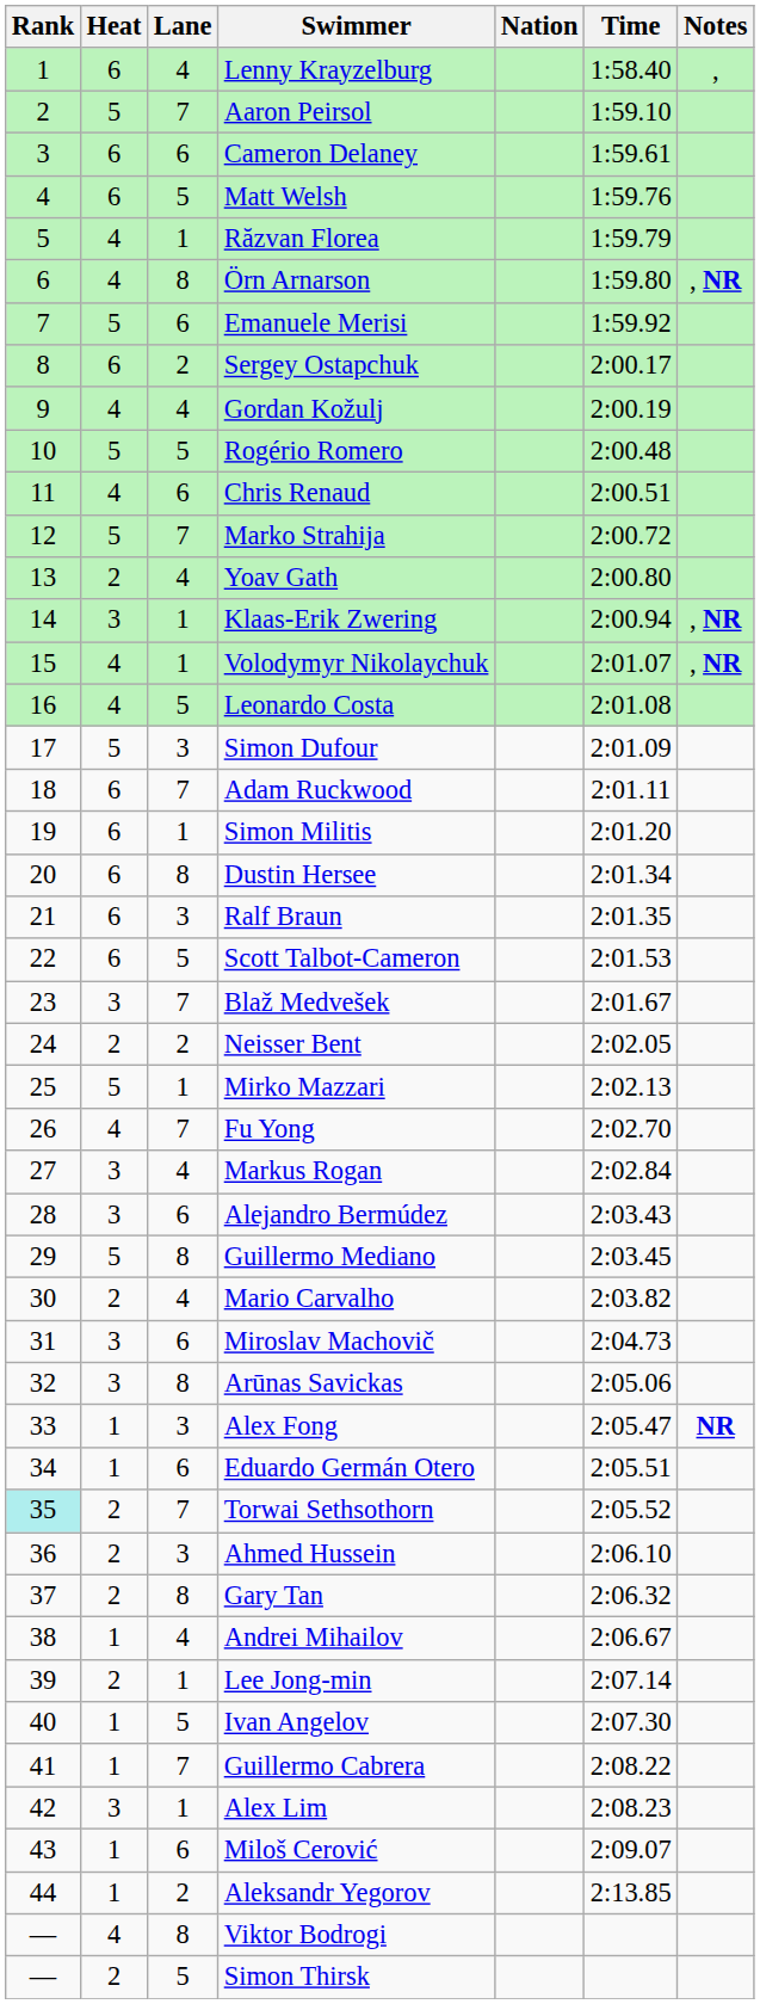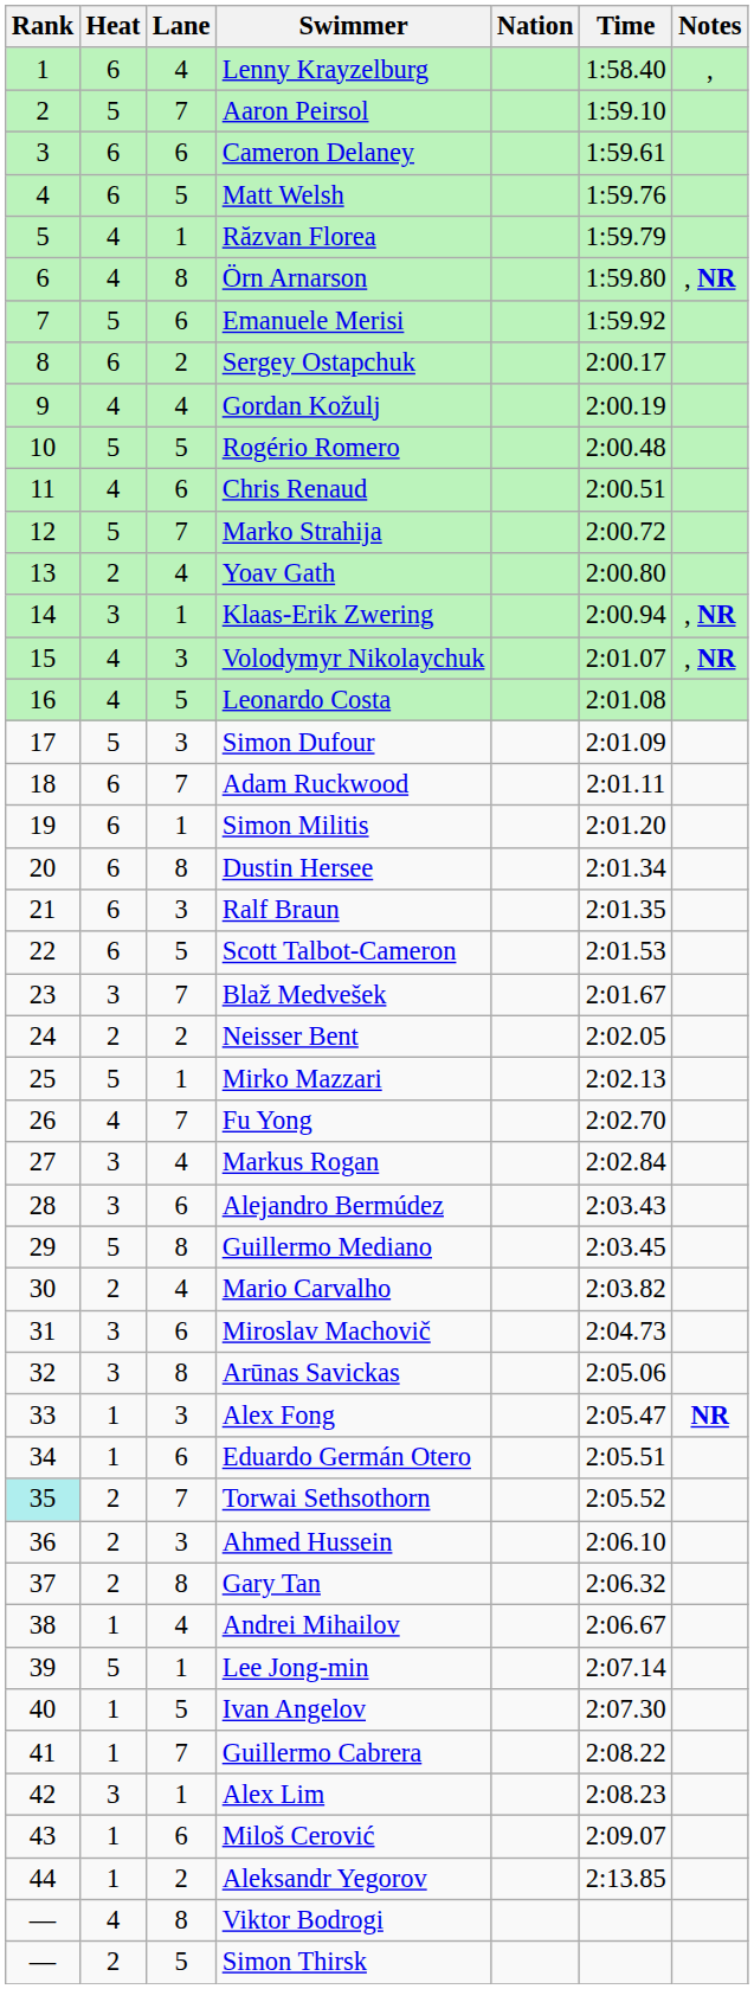 <table class="wikitable sortable" style="text-align:center">
 <tr>
 <th>Rank</th>
 <th>Heat</th>
 <th>Lane</th>
 <th>Swimmer</th>
 <th>Nation</th>
 <th>Time</th>
 <th>Notes</th>
 </tr>
 <tr bgcolor=#bbf3bb>
 <td>1</td>
 <td>6</td>
 <td>4</td>
 <td align=left><a href='#'>Lenny Krayzelburg</a></td>
 <td align=left></td>
 <td>1:58.40</td>
 <td>, </td>
 </tr>
 <tr bgcolor=#bbf3bb>
 <td>2</td>
 <td>5</td>
 <td>7</td>
 <td align=left><a href='#'>Aaron Peirsol</a></td>
 <td align=left></td>
 <td>1:59.10</td>
 <td></td>
 </tr>
 <tr bgcolor=#bbf3bb>
 <td>3</td>
 <td>6</td>
 <td>6</td>
 <td align=left><a href='#'>Cameron Delaney</a></td>
 <td align=left></td>
 <td>1:59.61</td>
 <td></td>
 </tr>
 <tr bgcolor=#bbf3bb>
 <td>4</td>
 <td>6</td>
 <td>5</td>
 <td align=left><a href='#'>Matt Welsh</a></td>
 <td align=left></td>
 <td>1:59.76</td>
 <td></td>
 </tr>
 <tr bgcolor=#bbf3bb>
 <td>5</td>
 <td>4</td>
 <td>1</td>
 <td align=left><a href='#'>Răzvan Florea</a></td>
 <td align=left></td>
 <td>1:59.79</td>
 <td></td>
 </tr>
 <tr bgcolor=#bbf3bb>
 <td>6</td>
 <td>4</td>
 <td>8</td>
 <td align=left><a href='#'>Örn Arnarson</a></td>
 <td align=left></td>
 <td>1:59.80</td>
 <td>, <strong><a href='#'>NR</a></strong></td>
 </tr>
 <tr bgcolor=#bbf3bb>
 <td>7</td>
 <td>5</td>
 <td>6</td>
 <td align=left><a href='#'>Emanuele Merisi</a></td>
 <td align=left></td>
 <td>1:59.92</td>
 <td></td>
 </tr>
 <tr bgcolor=#bbf3bb>
 <td>8</td>
 <td>6</td>
 <td>2</td>
 <td align=left><a href='#'>Sergey Ostapchuk</a></td>
 <td align=left></td>
 <td>2:00.17</td>
 <td></td>
 </tr>
 <tr bgcolor=#bbf3bb>
 <td>9</td>
 <td>4</td>
 <td>4</td>
 <td align=left><a href='#'>Gordan Kožulj</a></td>
 <td align=left></td>
 <td>2:00.19</td>
 <td></td>
 </tr>
 <tr bgcolor=#bbf3bb>
 <td>10</td>
 <td>5</td>
 <td>5</td>
 <td align=left><a href='#'>Rogério Romero</a></td>
 <td align=left></td>
 <td>2:00.48</td>
 <td></td>
 </tr>
 <tr bgcolor=#bbf3bb>
 <td>11</td>
 <td>4</td>
 <td>6</td>
 <td align=left><a href='#'>Chris Renaud</a></td>
 <td align=left></td>
 <td>2:00.51</td>
 <td></td>
 </tr>
 <tr bgcolor=#bbf3bb>
 <td>12</td>
 <td>5</td>
 <td>7</td>
 <td align=left><a href='#'>Marko Strahija</a></td>
 <td align=left></td>
 <td>2:00.72</td>
 <td></td>
 </tr>
 <tr bgcolor=#bbf3bb>
 <td>13</td>
 <td>2</td>
 <td>4</td>
 <td align=left><a href='#'>Yoav Gath</a></td>
 <td align=left></td>
 <td>2:00.80</td>
 <td></td>
 </tr>
 <tr bgcolor=#bbf3bb>
 <td>14</td>
 <td>3</td>
 <td>1</td>
 <td align=left><a href='#'>Klaas-Erik Zwering</a></td>
 <td align=left></td>
 <td>2:00.94</td>
 <td>, <strong><a href='#'>NR</a></strong></td>
 </tr>
 <tr bgcolor=#bbf3bb>
 <td>15</td>
 <td>4</td>
-<td>1</td>
+<td>3</td>
 <td align=left><a href='#'>Volodymyr Nikolaychuk</a></td>
 <td align=left></td>
 <td>2:01.07</td>
 <td>, <strong><a href='#'>NR</a></strong></td>
 </tr>
 <tr bgcolor=#bbf3bb>
 <td>16</td>
 <td>4</td>
 <td>5</td>
 <td align=left><a href='#'>Leonardo Costa</a></td>
 <td align=left></td>
 <td>2:01.08</td>
 <td></td>
 </tr>
 <tr>
 <td>17</td>
 <td>5</td>
 <td>3</td>
 <td align=left><a href='#'>Simon Dufour</a></td>
 <td align=left></td>
 <td>2:01.09</td>
 <td></td>
 </tr>
 <tr>
 <td>18</td>
 <td>6</td>
 <td>7</td>
 <td align=left><a href='#'>Adam Ruckwood</a></td>
 <td align=left></td>
 <td>2:01.11</td>
 <td></td>
 </tr>
 <tr>
 <td>19</td>
 <td>6</td>
 <td>1</td>
 <td align=left><a href='#'>Simon Militis</a></td>
 <td align=left></td>
 <td>2:01.20</td>
 <td></td>
 </tr>
 <tr>
 <td>20</td>
 <td>6</td>
 <td>8</td>
 <td align=left><a href='#'>Dustin Hersee</a></td>
 <td align=left></td>
 <td>2:01.34</td>
 <td></td>
 </tr>
 <tr>
 <td>21</td>
 <td>6</td>
 <td>3</td>
 <td align=left><a href='#'>Ralf Braun</a></td>
 <td align=left></td>
 <td>2:01.35</td>
 <td></td>
 </tr>
 <tr>
 <td>22</td>
 <td>6</td>
 <td>5</td>
 <td align=left><a href='#'>Scott Talbot-Cameron</a></td>
 <td align=left></td>
 <td>2:01.53</td>
 <td></td>
 </tr>
 <tr>
 <td>23</td>
 <td>3</td>
 <td>7</td>
 <td align=left><a href='#'>Blaž Medvešek</a></td>
 <td align=left></td>
 <td>2:01.67</td>
 <td></td>
 </tr>
 <tr>
 <td>24</td>
 <td>2</td>
 <td>2</td>
 <td align=left><a href='#'>Neisser Bent</a></td>
 <td align=left></td>
 <td>2:02.05</td>
 <td></td>
 </tr>
 <tr>
 <td>25</td>
 <td>5</td>
 <td>1</td>
 <td align=left><a href='#'>Mirko Mazzari</a></td>
 <td align=left></td>
 <td>2:02.13</td>
 <td></td>
 </tr>
 <tr>
 <td>26</td>
 <td>4</td>
 <td>7</td>
 <td align=left><a href='#'>Fu Yong</a></td>
 <td align=left></td>
 <td>2:02.70</td>
 <td></td>
 </tr>
 <tr>
 <td>27</td>
 <td>3</td>
 <td>4</td>
 <td align=left><a href='#'>Markus Rogan</a></td>
 <td align=left></td>
 <td>2:02.84</td>
 <td></td>
 </tr>
 <tr>
 <td>28</td>
 <td>3</td>
 <td>6</td>
 <td align=left><a href='#'>Alejandro Bermúdez</a></td>
 <td align=left></td>
 <td>2:03.43</td>
 <td></td>
 </tr>
 <tr>
 <td>29</td>
 <td>5</td>
 <td>8</td>
 <td align=left><a href='#'>Guillermo Mediano</a></td>
 <td align=left></td>
 <td>2:03.45</td>
 <td></td>
 </tr>
 <tr>
 <td>30</td>
 <td>2</td>
 <td>4</td>
 <td align=left><a href='#'>Mario Carvalho</a></td>
 <td align=left></td>
 <td>2:03.82</td>
 <td></td>
 </tr>
 <tr>
 <td>31</td>
 <td>3</td>
 <td>6</td>
 <td align=left><a href='#'>Miroslav Machovič</a></td>
 <td align=left></td>
 <td>2:04.73</td>
 <td></td>
 </tr>
 <tr>
 <td>32</td>
 <td>3</td>
 <td>8</td>
 <td align=left><a href='#'>Arūnas Savickas</a></td>
 <td align=left></td>
 <td>2:05.06</td>
 <td></td>
 </tr>
 <tr>
 <td>33</td>
 <td>1</td>
 <td>3</td>
 <td align=left><a href='#'>Alex Fong</a></td>
 <td align=left></td>
 <td>2:05.47</td>
 <td><strong><a href='#'>NR</a></strong></td>
 </tr>
 <tr>
 <td>34</td>
 <td>1</td>
 <td>6</td>
 <td align=left><a href='#'>Eduardo Germán Otero</a></td>
 <td align=left></td>
 <td>2:05.51</td>
 <td></td>
 </tr>
 <tr>
 <td style="background: paleturquoise;">35</td>
 <td>2</td>
 <td>7</td>
 <td align=left><a href='#'>Torwai Sethsothorn</a></td>
 <td align=left></td>
 <td>2:05.52</td>
 <td></td>
 </tr>
 <tr>
 <td>36</td>
 <td>2</td>
 <td>3</td>
 <td align=left><a href='#'>Ahmed Hussein</a></td>
 <td align=left></td>
 <td>2:06.10</td>
 <td></td>
 </tr>
 <tr>
 <td>37</td>
 <td>2</td>
 <td>8</td>
 <td align=left><a href='#'>Gary Tan</a></td>
 <td align=left></td>
 <td>2:06.32</td>
 <td></td>
 </tr>
 <tr>
 <td>38</td>
 <td>1</td>
 <td>4</td>
 <td align=left><a href='#'>Andrei Mihailov</a></td>
 <td align=left></td>
 <td>2:06.67</td>
 <td></td>
 </tr>
 <tr>
 <td>39</td>
-<td>2</td>
+<td>5</td>
 <td>1</td>
 <td align=left><a href='#'>Lee Jong-min</a></td>
 <td align=left></td>
 <td>2:07.14</td>
 <td></td>
 </tr>
 <tr>
 <td>40</td>
 <td>1</td>
 <td>5</td>
 <td align=left><a href='#'>Ivan Angelov</a></td>
 <td align=left></td>
 <td>2:07.30</td>
 <td></td>
 </tr>
 <tr>
 <td>41</td>
 <td>1</td>
 <td>7</td>
 <td align=left><a href='#'>Guillermo Cabrera</a></td>
 <td align=left></td>
 <td>2:08.22</td>
 <td></td>
 </tr>
 <tr>
 <td>42</td>
 <td>3</td>
 <td>1</td>
 <td align=left><a href='#'>Alex Lim</a></td>
 <td align=left></td>
 <td>2:08.23</td>
 <td></td>
 </tr>
 <tr>
 <td>43</td>
 <td>1</td>
 <td>6</td>
 <td align=left><a href='#'>Miloš Cerović</a></td>
 <td align=left></td>
 <td>2:09.07</td>
 <td></td>
 </tr>
 <tr>
 <td>44</td>
 <td>1</td>
 <td>2</td>
 <td align=left><a href='#'>Aleksandr Yegorov</a></td>
 <td align=left></td>
 <td>2:13.85</td>
 <td></td>
 </tr>
 <tr>
 <td data-sort-value=45>—</td>
 <td>4</td>
 <td>8</td>
 <td align=left><a href='#'>Viktor Bodrogi</a></td>
 <td align=left></td>
 <td data-sort-value=8:99.99></td>
 <td></td>
 </tr>
 <tr>
 <td data-sort-value=46>—</td>
 <td>2</td>
 <td>5</td>
 <td align=left><a href='#'>Simon Thirsk</a></td>
 <td align=left></td>
 <td data-sort-value=9:99.99></td>
 <td></td>
 </tr>
 </table>
